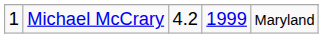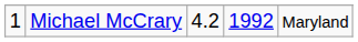 <table class="wikitable">
 <tr>
 </tr>
 <tr>
 <td>1</td>
 <td><a href='#'>Michael McCrary</a></td>
 <td>4.2</td>
-<td><a href='#'>1999</a></td>
+<td><a href='#'>1992</a></td>
 <td style="font-size:80%;">Maryland</td>
 </tr>
 </table>
